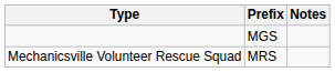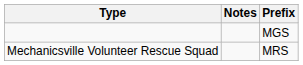 <table class="wikitable collapsible">
 <tr>
 <th>Type</th>
+<th>Notes</th>
 <th>Prefix</th>
-<th>Notes</th>
 </tr>
 <tr>
 <td></td>
+<td></td>
 <td>MGS</td>
-<td></td>
 </tr>
 <tr>
 <td>Mechanicsville Volunteer Rescue Squad</td>
+<td></td>
 <td>MRS</td>
-<td></td>
 </tr>
 </table>
